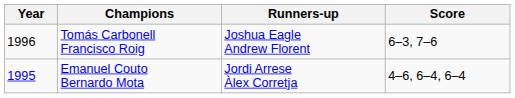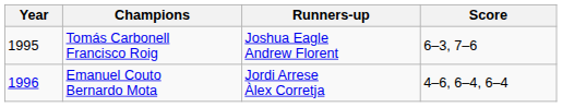 <table class="wikitable">
 <tr>
 <th width=60>Year</th>
 <th width=200>Champions</th>
 <th width=200>Runners-up</th>
 <th width=150>Score</th>
 </tr>
 <tr>
-<td>1996</td>
+<td>1995</td>
 <td> <a href='#'>Tomás Carbonell</a><br> <a href='#'>Francisco Roig</a></td>
 <td> <a href='#'>Joshua Eagle</a><br> <a href='#'>Andrew Florent</a></td>
 <td>6–3, 7–6</td>
 </tr>
 <tr>
-<td><a href='#'>1995</a></td>
+<td><a href='#'>1996</a></td>
 <td> <a href='#'>Emanuel Couto</a><br> <a href='#'>Bernardo Mota</a></td>
 <td> <a href='#'>Jordi Arrese</a><br> <a href='#'>Àlex Corretja</a></td>
 <td>4–6, 6–4, 6–4</td>
 </tr>
 </table>
